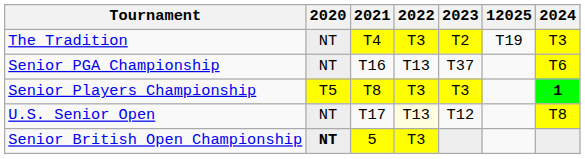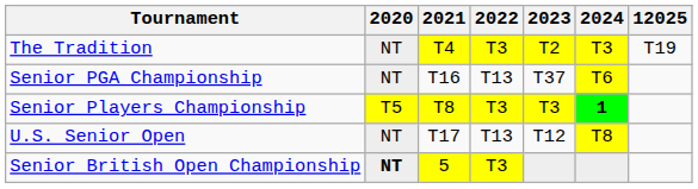 <table class="wikitable" style="font-size:95%;text-align:center;">
 <tr>
 <th>Tournament</th>
 <th>2020</th>
 <th>2021</th>
 <th>2022</th>
 <th>2023</th>
+<th>2024</th>
 <th>12025</th>
-<th>2024</th>
 </tr>
 <tr>
 <td align=left><a href='#'>The Tradition</a></td>
 <td style="background:#eeeeee;">NT</td>
 <td style="background:yellow;">T4</td>
 <td style="background:yellow;">T3</td>
 <td style="background:yellow;">T2</td>
+<td style="background:yellow;">T3</td>
 <td>T19</td>
-<td style="background:yellow;">T3</td>
 </tr>
 <tr>
 <td align=left><a href='#'>Senior PGA Championship</a></td>
 <td style="background:#eeeeee;">NT</td>
 <td>T16</td>
 <td>T13</td>
 <td>T37</td>
+<td style="background:yellow;">T6</td>
 <td></td>
-<td style="background:yellow;">T6</td>
 </tr>
 <tr>
 <td align=left><a href='#'>Senior Players Championship</a></td>
 <td style="background:yellow;">T5</td>
 <td style="background:yellow;">T8</td>
 <td style="background:yellow;">T3</td>
 <td style="background:yellow;">T3</td>
+<td style="background:lime;"><strong>1</strong></td>
 <td></td>
-<td style="background:lime;"><strong>1</strong></td>
 </tr>
 <tr>
 <td align=left><a href='#'>U.S. Senior Open</a></td>
 <td style="background:#eeeeee;">NT</td>
 <td>T17</td>
-<td style="background: lightyellow;">T13</td>
+<td>T13</td>
 <td>T12</td>
+<td style="background:yellow;">T8</td>
 <td></td>
-<td style="background:yellow;">T8</td>
 </tr>
 <tr>
 <td align=left><a href='#'>Senior British Open Championship</a></td>
 <td style="background:#eeeeee;"><strong>NT</strong></td>
 <td style="background:yellow;">5</td>
 <td style="background:yellow;">T3</td>
 <td style="background:#eeeeee;"></td>
+<td style="background:#eeeeee;"></td>
 <td></td>
-<td style="background:#eeeeee;"></td>
 </tr>
 </table>
